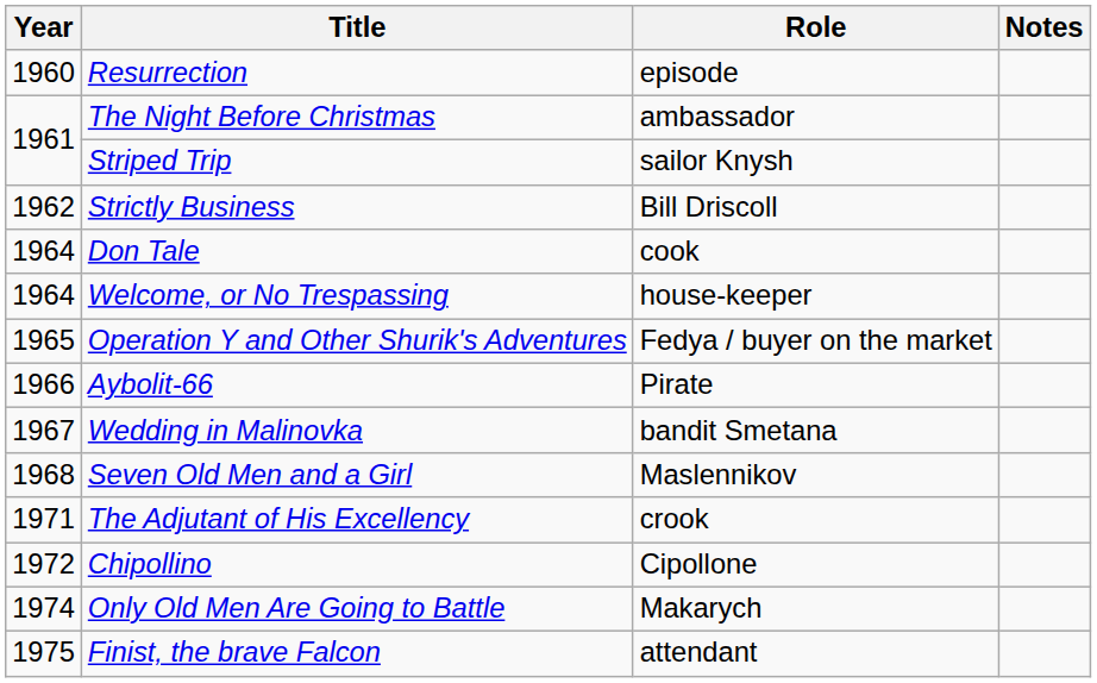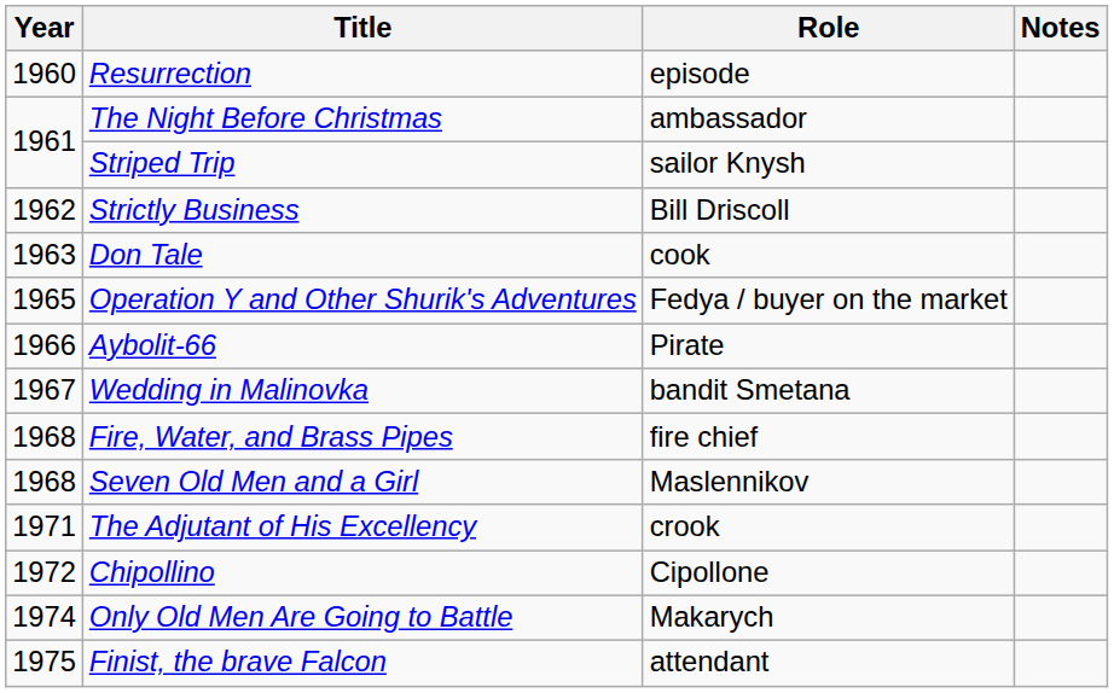 <table class="wikitable sortable">
 <tr>
 <th>Year</th>
 <th>Title</th>
 <th>Role</th>
 <th class="unsortable">Notes</th>
 </tr>
 <tr>
 <td>1960</td>
 <td><em><a href='#'>Resurrection</a></em></td>
 <td>episode</td>
 <td></td>
 </tr>
 <tr>
 <td rowspan="2">1961</td>
 <td><em><a href='#'>The Night Before Christmas</a></em></td>
 <td>ambassador</td>
 <td></td>
 </tr>
 <tr>
 <td><em><a href='#'>Striped Trip</a></em></td>
 <td>sailor Knysh</td>
 <td></td>
 </tr>
 <tr>
 <td>1962</td>
 <td><em><a href='#'>Strictly Business</a></em></td>
 <td>Bill Driscoll</td>
 <td></td>
 </tr>
 <tr>
-<td>1964</td>
+<td>1963</td>
 <td><em><a href='#'>Don Tale</a></em></td>
 <td>cook</td>
-<td></td>
-</tr>
-<tr>
-<td>1964</td>
-<td><em><a href='#'>Welcome, or No Trespassing</a></em></td>
-<td>house-keeper</td>
 <td></td>
 </tr>
 <tr>
 <td>1965</td>
 <td><em><a href='#'>Operation Y and Other Shurik's Adventures</a></em></td>
 <td>Fedya / buyer on the market</td>
 <td></td>
 </tr>
 <tr>
 <td>1966</td>
 <td><em><a href='#'>Aybolit-66</a></em></td>
 <td>Pirate</td>
 <td></td>
 </tr>
 <tr>
 <td>1967</td>
 <td><em><a href='#'>Wedding in Malinovka</a></em></td>
 <td>bandit Smetana</td>
+<td></td>
+</tr>
+<tr>
+<td>1968</td>
+<td><em><a href='#'>Fire, Water, and Brass Pipes</a></em></td>
+<td>fire chief</td>
 <td></td>
 </tr>
 <tr>
 <td>1968</td>
 <td><em><a href='#'>Seven Old Men and a Girl</a></em></td>
 <td>Maslennikov</td>
 <td></td>
 </tr>
 <tr>
 <td>1971</td>
 <td><em><a href='#'>The Adjutant of His Excellency</a></em></td>
 <td>crook</td>
 <td></td>
 </tr>
 <tr>
 <td>1972</td>
 <td><em><a href='#'>Chipollino</a></em></td>
 <td>Cipollone</td>
 <td></td>
 </tr>
 <tr>
 <td>1974</td>
 <td><em><a href='#'>Only Old Men Are Going to Battle</a></em></td>
 <td>Makarych</td>
 <td></td>
 </tr>
 <tr>
 <td>1975</td>
 <td><em><a href='#'>Finist, the brave Falcon</a></em></td>
 <td>attendant</td>
 <td></td>
 </tr>
 </table>
